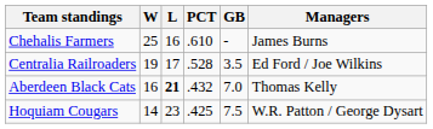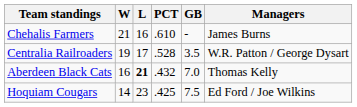 <table class="wikitable">
 <tr>
 <th>Team standings</th>
 <th>W</th>
 <th>L</th>
 <th>PCT</th>
 <th>GB</th>
 <th>Managers</th>
 </tr>
 <tr>
 <td><a href='#'>Chehalis Farmers</a></td>
-<td>25</td>
+<td>21</td>
 <td>16</td>
 <td>.610</td>
 <td>-</td>
 <td>James Burns</td>
 </tr>
 <tr>
 <td><a href='#'>Centralia Railroaders</a></td>
 <td>19</td>
 <td>17</td>
 <td>.528</td>
 <td>3.5</td>
-<td>Ed Ford / Joe Wilkins</td>
+<td>W.R. Patton / George Dysart</td>
 </tr>
 <tr>
 <td><a href='#'>Aberdeen Black Cats</a></td>
 <td>16</td>
 <td><strong>21</strong></td>
 <td>.432</td>
 <td>7.0</td>
 <td>Thomas Kelly</td>
 </tr>
 <tr>
 <td><a href='#'>Hoquiam Cougars</a></td>
 <td>14</td>
 <td>23</td>
 <td>.425</td>
 <td>7.5</td>
-<td>W.R. Patton / George Dysart</td>
+<td>Ed Ford / Joe Wilkins</td>
 </tr>
 </table>
